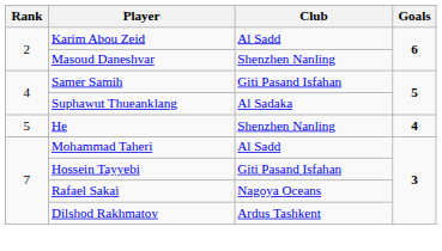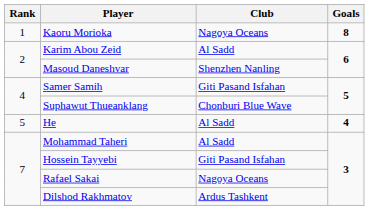 <table class="wikitable" style="text-align: center; font-size: 90%;">
 <tr>
 <th width="40">Rank</th>
 <th width="195">Player</th>
 <th width="165">Club</th>
 <th width="40">Goals</th>
+</tr>
+<tr>
+<td>1</td>
+<td style="text-align:left;"> <a href='#'>Kaoru Morioka</a></td>
+<td style="text-align:left;"> <a href='#'>Nagoya Oceans</a></td>
+<td><strong>8</strong></td>
 </tr>
 <tr>
 <td rowspan=2>2</td>
 <td style="text-align:left;"> <a href='#'>Karim Abou Zeid</a></td>
 <td style="text-align:left;"> <a href='#'>Al Sadd</a></td>
 <td rowspan=2><strong>6</strong></td>
 </tr>
 <tr>
 <td style="text-align:left;"> <a href='#'>Masoud Daneshvar</a></td>
 <td style="text-align:left;"> <a href='#'>Shenzhen Nanling</a></td>
 </tr>
 <tr>
 <td rowspan=2>4</td>
 <td style="text-align:left;"> <a href='#'>Samer Samih</a></td>
 <td style="text-align:left;"> <a href='#'>Giti Pasand Isfahan</a></td>
 <td rowspan=2><strong>5</strong></td>
 </tr>
 <tr>
 <td style="text-align:left;"> <a href='#'>Suphawut Thueanklang</a></td>
-<td style="text-align:left;"> <a href='#'>Al Sadaka</a></td>
+<td style="text-align:left;"> <a href='#'>Chonburi Blue Wave</a></td>
 </tr>
 <tr>
 <td>5</td>
 <td style="text-align:left;"> <a href='#'>He</a></td>
-<td style="text-align:left;"> <a href='#'>Shenzhen Nanling</a></td>
+<td style="text-align:left;"> <a href='#'>Al Sadd</a></td>
 <td><strong>4</strong></td>
 </tr>
 <tr>
 <td rowspan=4>7</td>
 <td style="text-align:left;"> <a href='#'>Mohammad Taheri</a></td>
 <td style="text-align:left;"> <a href='#'>Al Sadd</a></td>
 <td rowspan=4><strong>3</strong></td>
 </tr>
 <tr>
 <td style="text-align:left;"> <a href='#'>Hossein Tayyebi</a></td>
 <td style="text-align:left;"> <a href='#'>Giti Pasand Isfahan</a></td>
 </tr>
 <tr>
 <td style="text-align:left;"> <a href='#'>Rafael Sakai</a></td>
 <td style="text-align:left;"> <a href='#'>Nagoya Oceans</a></td>
 </tr>
 <tr>
 <td style="text-align:left;"> <a href='#'>Dilshod Rakhmatov</a></td>
 <td style="text-align:left;"> <a href='#'>Ardus Tashkent</a></td>
 </tr>
 </table>
